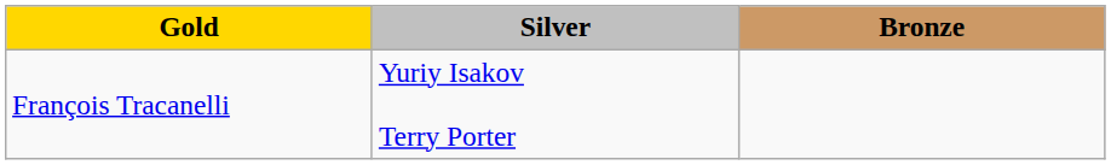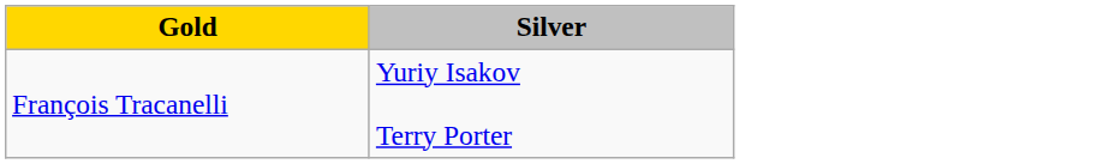 <table class="wikitable" style="text-align:left">
 <tr align="center">
 <td width=200 bgcolor=gold><strong>Gold</strong></td>
 <td width=200 bgcolor=silver><strong>Silver</strong></td>
-<td width=200 bgcolor=CC9966><strong>Bronze</strong></td>
 </tr>
 <tr>
 <td><a href='#'>François Tracanelli</a><br><em></em></td>
 <td><a href='#'>Yuriy Isakov</a><br><em></em><br><a href='#'>Terry Porter</a><br><em></em></td>
-<td></td>
 </tr>
 </table>
